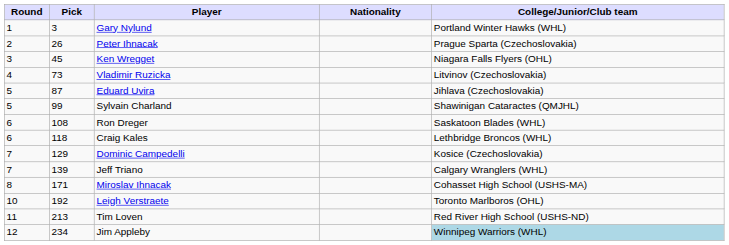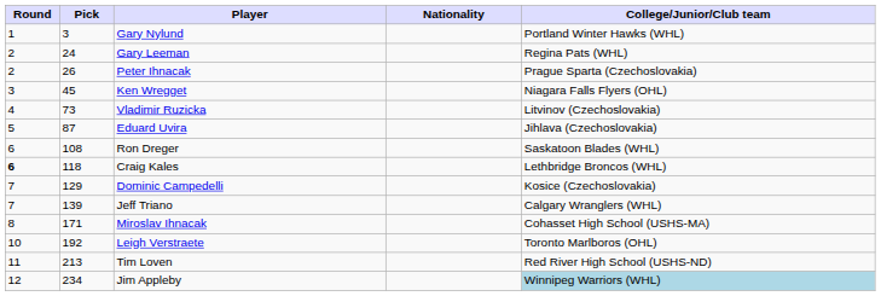 <table class="wikitable">
 <tr>
 <th style="background:#ddf; width:5%;">Round</th>
 <th style="background:#ddf; width:5%;">Pick</th>
 <th style="background:#ddf; width:25%;">Player</th>
 <th style="background:#ddf; width:12.5%;">Nationality</th>
 <th style="background:#ddf; width:32.5%;">College/Junior/Club team</th>
 </tr>
 <tr>
 <td>1</td>
 <td>3</td>
 <td><a href='#'>Gary Nylund</a></td>
 <td></td>
 <td>Portland Winter Hawks (WHL)</td>
+</tr>
+<tr>
+<td>2</td>
+<td>24</td>
+<td><a href='#'>Gary Leeman</a></td>
+<td></td>
+<td>Regina Pats (WHL)</td>
 </tr>
 <tr>
 <td>2</td>
 <td>26</td>
 <td><a href='#'>Peter Ihnacak</a></td>
 <td></td>
 <td>Prague Sparta (Czechoslovakia)</td>
 </tr>
 <tr>
 <td>3</td>
 <td>45</td>
 <td><a href='#'>Ken Wregget</a></td>
 <td></td>
 <td>Niagara Falls Flyers (OHL)</td>
 </tr>
 <tr>
 <td>4</td>
 <td>73</td>
 <td><a href='#'>Vladimir Ruzicka</a></td>
 <td></td>
 <td>Litvinov (Czechoslovakia)</td>
 </tr>
 <tr>
 <td>5</td>
 <td>87</td>
 <td><a href='#'>Eduard Uvira</a></td>
 <td></td>
 <td>Jihlava (Czechoslovakia)</td>
 </tr>
 <tr>
-<td>5</td>
-<td>99</td>
-<td>Sylvain Charland</td>
-<td></td>
-<td>Shawinigan Cataractes (QMJHL)</td>
-</tr>
-<tr>
 <td>6</td>
 <td>108</td>
 <td>Ron Dreger</td>
 <td></td>
 <td>Saskatoon Blades (WHL)</td>
 </tr>
 <tr>
-<td>6</td>
+<td><strong>6</strong></td>
 <td>118</td>
 <td>Craig Kales</td>
 <td></td>
 <td>Lethbridge Broncos (WHL)</td>
 </tr>
 <tr>
 <td>7</td>
 <td>129</td>
 <td><a href='#'>Dominic Campedelli</a></td>
 <td></td>
 <td>Kosice (Czechoslovakia)</td>
 </tr>
 <tr>
 <td>7</td>
 <td>139</td>
 <td>Jeff Triano</td>
 <td></td>
 <td>Calgary Wranglers (WHL)</td>
 </tr>
 <tr>
 <td>8</td>
 <td>171</td>
 <td><a href='#'>Miroslav Ihnacak</a></td>
 <td></td>
 <td>Cohasset High School (USHS-MA)</td>
 </tr>
 <tr>
 <td>10</td>
 <td>192</td>
 <td><a href='#'>Leigh Verstraete</a></td>
 <td></td>
 <td>Toronto Marlboros (OHL)</td>
 </tr>
 <tr>
 <td>11</td>
 <td>213</td>
 <td>Tim Loven</td>
 <td></td>
 <td>Red River High School (USHS-ND)</td>
 </tr>
 <tr>
 <td>12</td>
 <td>234</td>
 <td>Jim Appleby</td>
 <td></td>
 <td style="background: lightblue;">Winnipeg Warriors (WHL)</td>
 </tr>
 </table>
